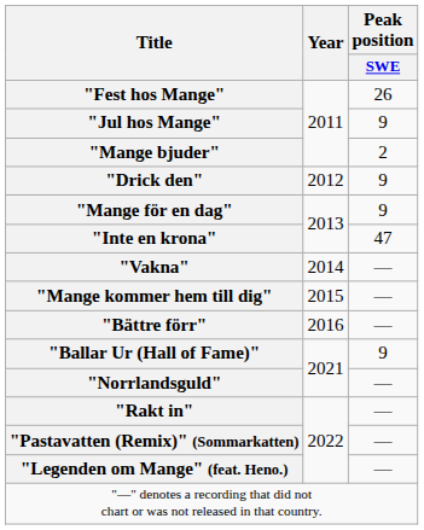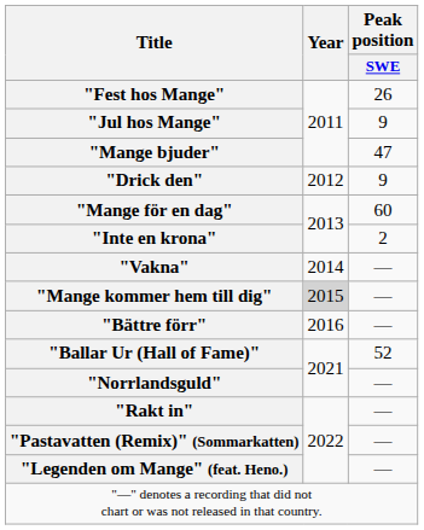 <table class="wikitable plainrowheaders" style="text-align:center;">
 <tr>
 <th scope="col" rowspan="2">Title</th>
 <th scope="col" rowspan="2">Year</th>
 <th scope="col">Peak<br>position</th>
 </tr>
 <tr>
 <th style="width:2.5em; font-size:85%"><a href='#'>SWE</a><br></th>
 </tr>
 <tr>
 <th scope="row">"Fest hos Mange"</th>
 <td rowspan="3">2011</td>
 <td>26</td>
 </tr>
 <tr>
 <th scope="row">"Jul hos Mange"</th>
 <td>9</td>
 </tr>
 <tr>
 <th scope="row">"Mange bjuder"</th>
-<td>2</td>
+<td>47</td>
 </tr>
 <tr>
 <th scope="row">"Drick den"</th>
 <td>2012</td>
 <td>9</td>
 </tr>
 <tr>
 <th scope="row">"Mange för en dag"</th>
 <td rowspan="2">2013</td>
-<td>9</td>
+<td>60</td>
 </tr>
 <tr>
 <th scope="row">"Inte en krona"</th>
-<td>47</td>
+<td>2</td>
 </tr>
 <tr>
 <th scope="row">"Vakna"</th>
 <td>2014</td>
 <td>—</td>
 </tr>
 <tr>
 <th scope="row">"Mange kommer hem till dig"</th>
-<td>2015</td>
+<td style="background: lightgrey;">2015</td>
 <td>—</td>
 </tr>
 <tr>
 <th scope="row">"Bättre förr"</th>
 <td>2016</td>
 <td>—</td>
 </tr>
 <tr>
 <th scope="row">"Ballar Ur (Hall of Fame)"</th>
 <td rowspan="2">2021</td>
-<td>9</td>
+<td>52</td>
 </tr>
 <tr>
 <th scope="row">"Norrlandsguld"</th>
 <td>—</td>
 </tr>
 <tr>
 <th scope="row">"Rakt in"</th>
 <td rowspan="3">2022</td>
 <td>—</td>
 </tr>
 <tr>
 <th scope="row">"Pastavatten (Remix)" <small>(Sommarkatten)</small></th>
 <td>—</td>
 </tr>
 <tr>
 <th scope="row">"Legenden om Mange" <small>(feat. Heno.)</small></th>
 <td>—</td>
 </tr>
 <tr>
 <td colspan="3" style="font-size:9pt">"—" denotes a recording that did not<br>chart or was not released in that country.</td>
 </tr>
 </table>
